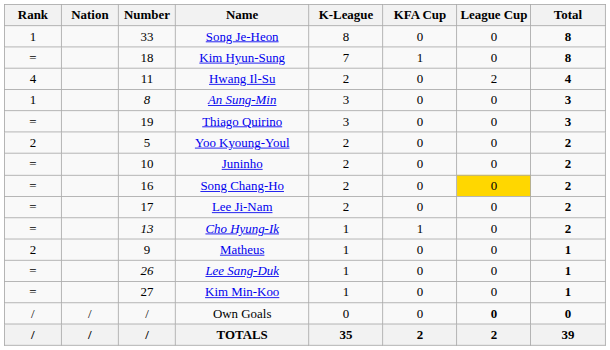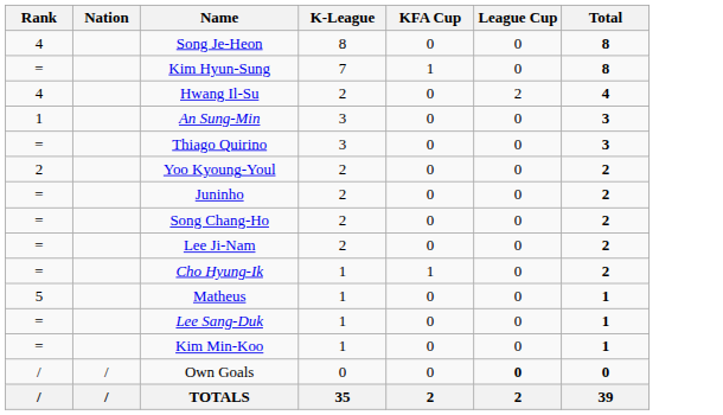 <table class="wikitable" style="font-size: 95%; text-align: center;">
 <tr>
 <th width=60>Rank</th>
 <th width=60>Nation</th>
-<th width=60>Number</th>
 <th width=150>Name</th>
 <th width=80>K-League</th>
 <th width=80>KFA Cup</th>
 <th width=80>League Cup</th>
 <th width=80>Total</th>
 </tr>
 <tr>
-<td>1</td>
+<td>4</td>
 <td></td>
-<td>33</td>
 <td><a href='#'>Song Je-Heon</a></td>
 <td>8</td>
 <td>0</td>
 <td>0</td>
 <td><strong>8</strong></td>
 </tr>
 <tr>
 <td>=</td>
 <td></td>
-<td>18</td>
 <td><a href='#'>Kim Hyun-Sung</a></td>
 <td>7</td>
 <td>1</td>
 <td>0</td>
 <td><strong>8</strong></td>
 </tr>
 <tr>
 <td>4</td>
 <td></td>
-<td>11</td>
 <td><a href='#'>Hwang Il-Su</a></td>
 <td>2</td>
 <td>0</td>
 <td>2</td>
 <td><strong>4</strong></td>
 </tr>
 <tr>
 <td>1</td>
 <td></td>
-<td><em>8</em></td>
 <td><em><a href='#'>An Sung-Min</a></em></td>
 <td>3</td>
 <td>0</td>
 <td>0</td>
 <td><strong>3</strong></td>
 </tr>
 <tr>
 <td>=</td>
 <td></td>
-<td>19</td>
 <td><a href='#'>Thiago Quirino</a></td>
 <td>3</td>
 <td>0</td>
 <td>0</td>
 <td><strong>3</strong></td>
 </tr>
 <tr>
 <td>2</td>
 <td></td>
-<td>5</td>
 <td><a href='#'>Yoo Kyoung-Youl</a></td>
 <td>2</td>
 <td>0</td>
 <td>0</td>
 <td><strong>2</strong></td>
 </tr>
 <tr>
 <td>=</td>
 <td></td>
-<td>10</td>
 <td><a href='#'>Juninho</a></td>
 <td>2</td>
 <td>0</td>
 <td>0</td>
 <td><strong>2</strong></td>
 </tr>
 <tr>
 <td>=</td>
 <td></td>
-<td>16</td>
 <td><a href='#'>Song Chang-Ho</a></td>
 <td>2</td>
 <td>0</td>
-<td style="background: gold;">0</td>
+<td>0</td>
 <td><strong>2</strong></td>
 </tr>
 <tr>
 <td>=</td>
 <td></td>
-<td>17</td>
 <td><a href='#'>Lee Ji-Nam</a></td>
 <td>2</td>
 <td>0</td>
 <td>0</td>
 <td><strong>2</strong></td>
 </tr>
 <tr>
 <td>=</td>
 <td></td>
-<td><em>13</em></td>
 <td><em><a href='#'>Cho Hyung-Ik</a></em></td>
 <td>1</td>
 <td>1</td>
 <td>0</td>
 <td><strong>2</strong></td>
 </tr>
 <tr>
-<td>2</td>
+<td>5</td>
 <td></td>
-<td>9</td>
 <td><a href='#'>Matheus</a></td>
 <td>1</td>
 <td>0</td>
 <td>0</td>
 <td><strong>1</strong></td>
 </tr>
 <tr>
 <td>=</td>
 <td></td>
-<td><em>26</em></td>
 <td><em><a href='#'>Lee Sang-Duk</a></em></td>
 <td>1</td>
 <td>0</td>
 <td>0</td>
 <td><strong>1</strong></td>
 </tr>
 <tr>
 <td>=</td>
 <td></td>
-<td>27</td>
 <td><a href='#'>Kim Min-Koo</a></td>
 <td>1</td>
 <td>0</td>
 <td>0</td>
 <td><strong>1</strong></td>
 </tr>
 <tr>
-<td>/</td>
 <td>/</td>
 <td>/</td>
 <td>Own Goals</td>
 <td>0</td>
 <td>0</td>
 <td><strong>0</strong></td>
 <td><strong>0</strong></td>
 </tr>
 <tr>
 <th>/</th>
 <th>/</th>
-<th>/</th>
 <th>TOTALS</th>
 <th>35</th>
 <th>2</th>
 <th>2</th>
 <th>39</th>
 </tr>
 </table>
